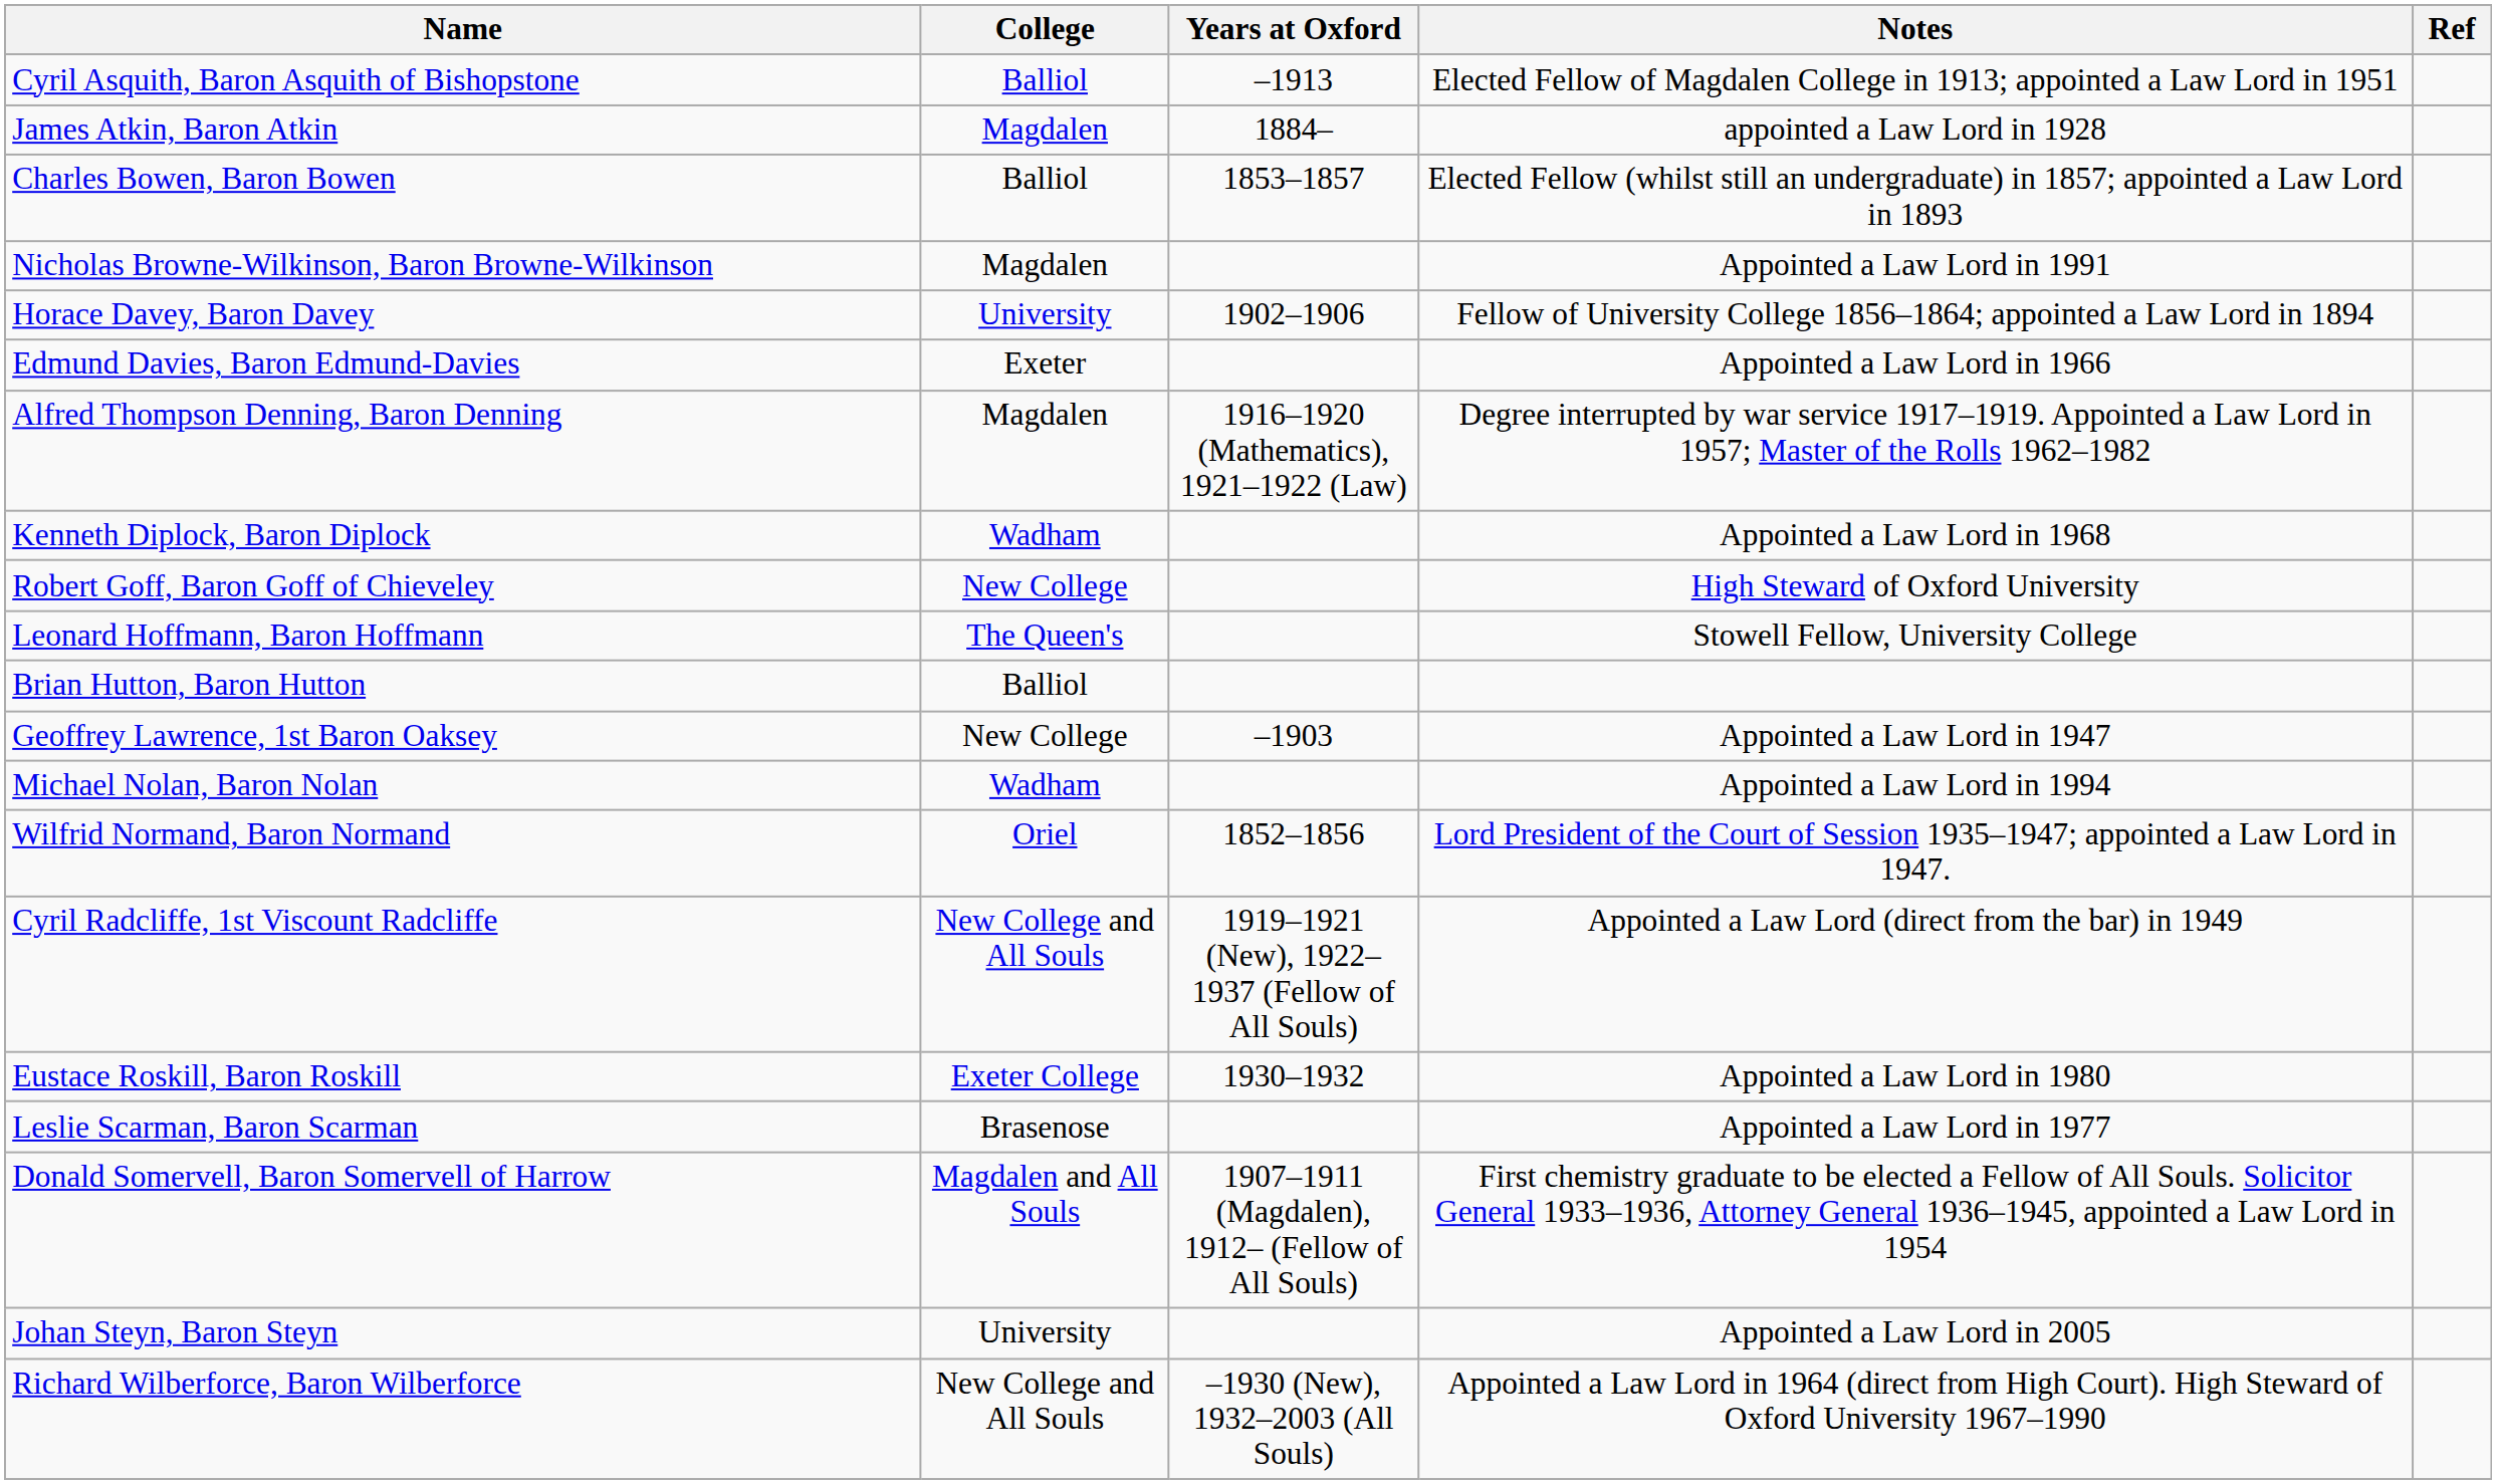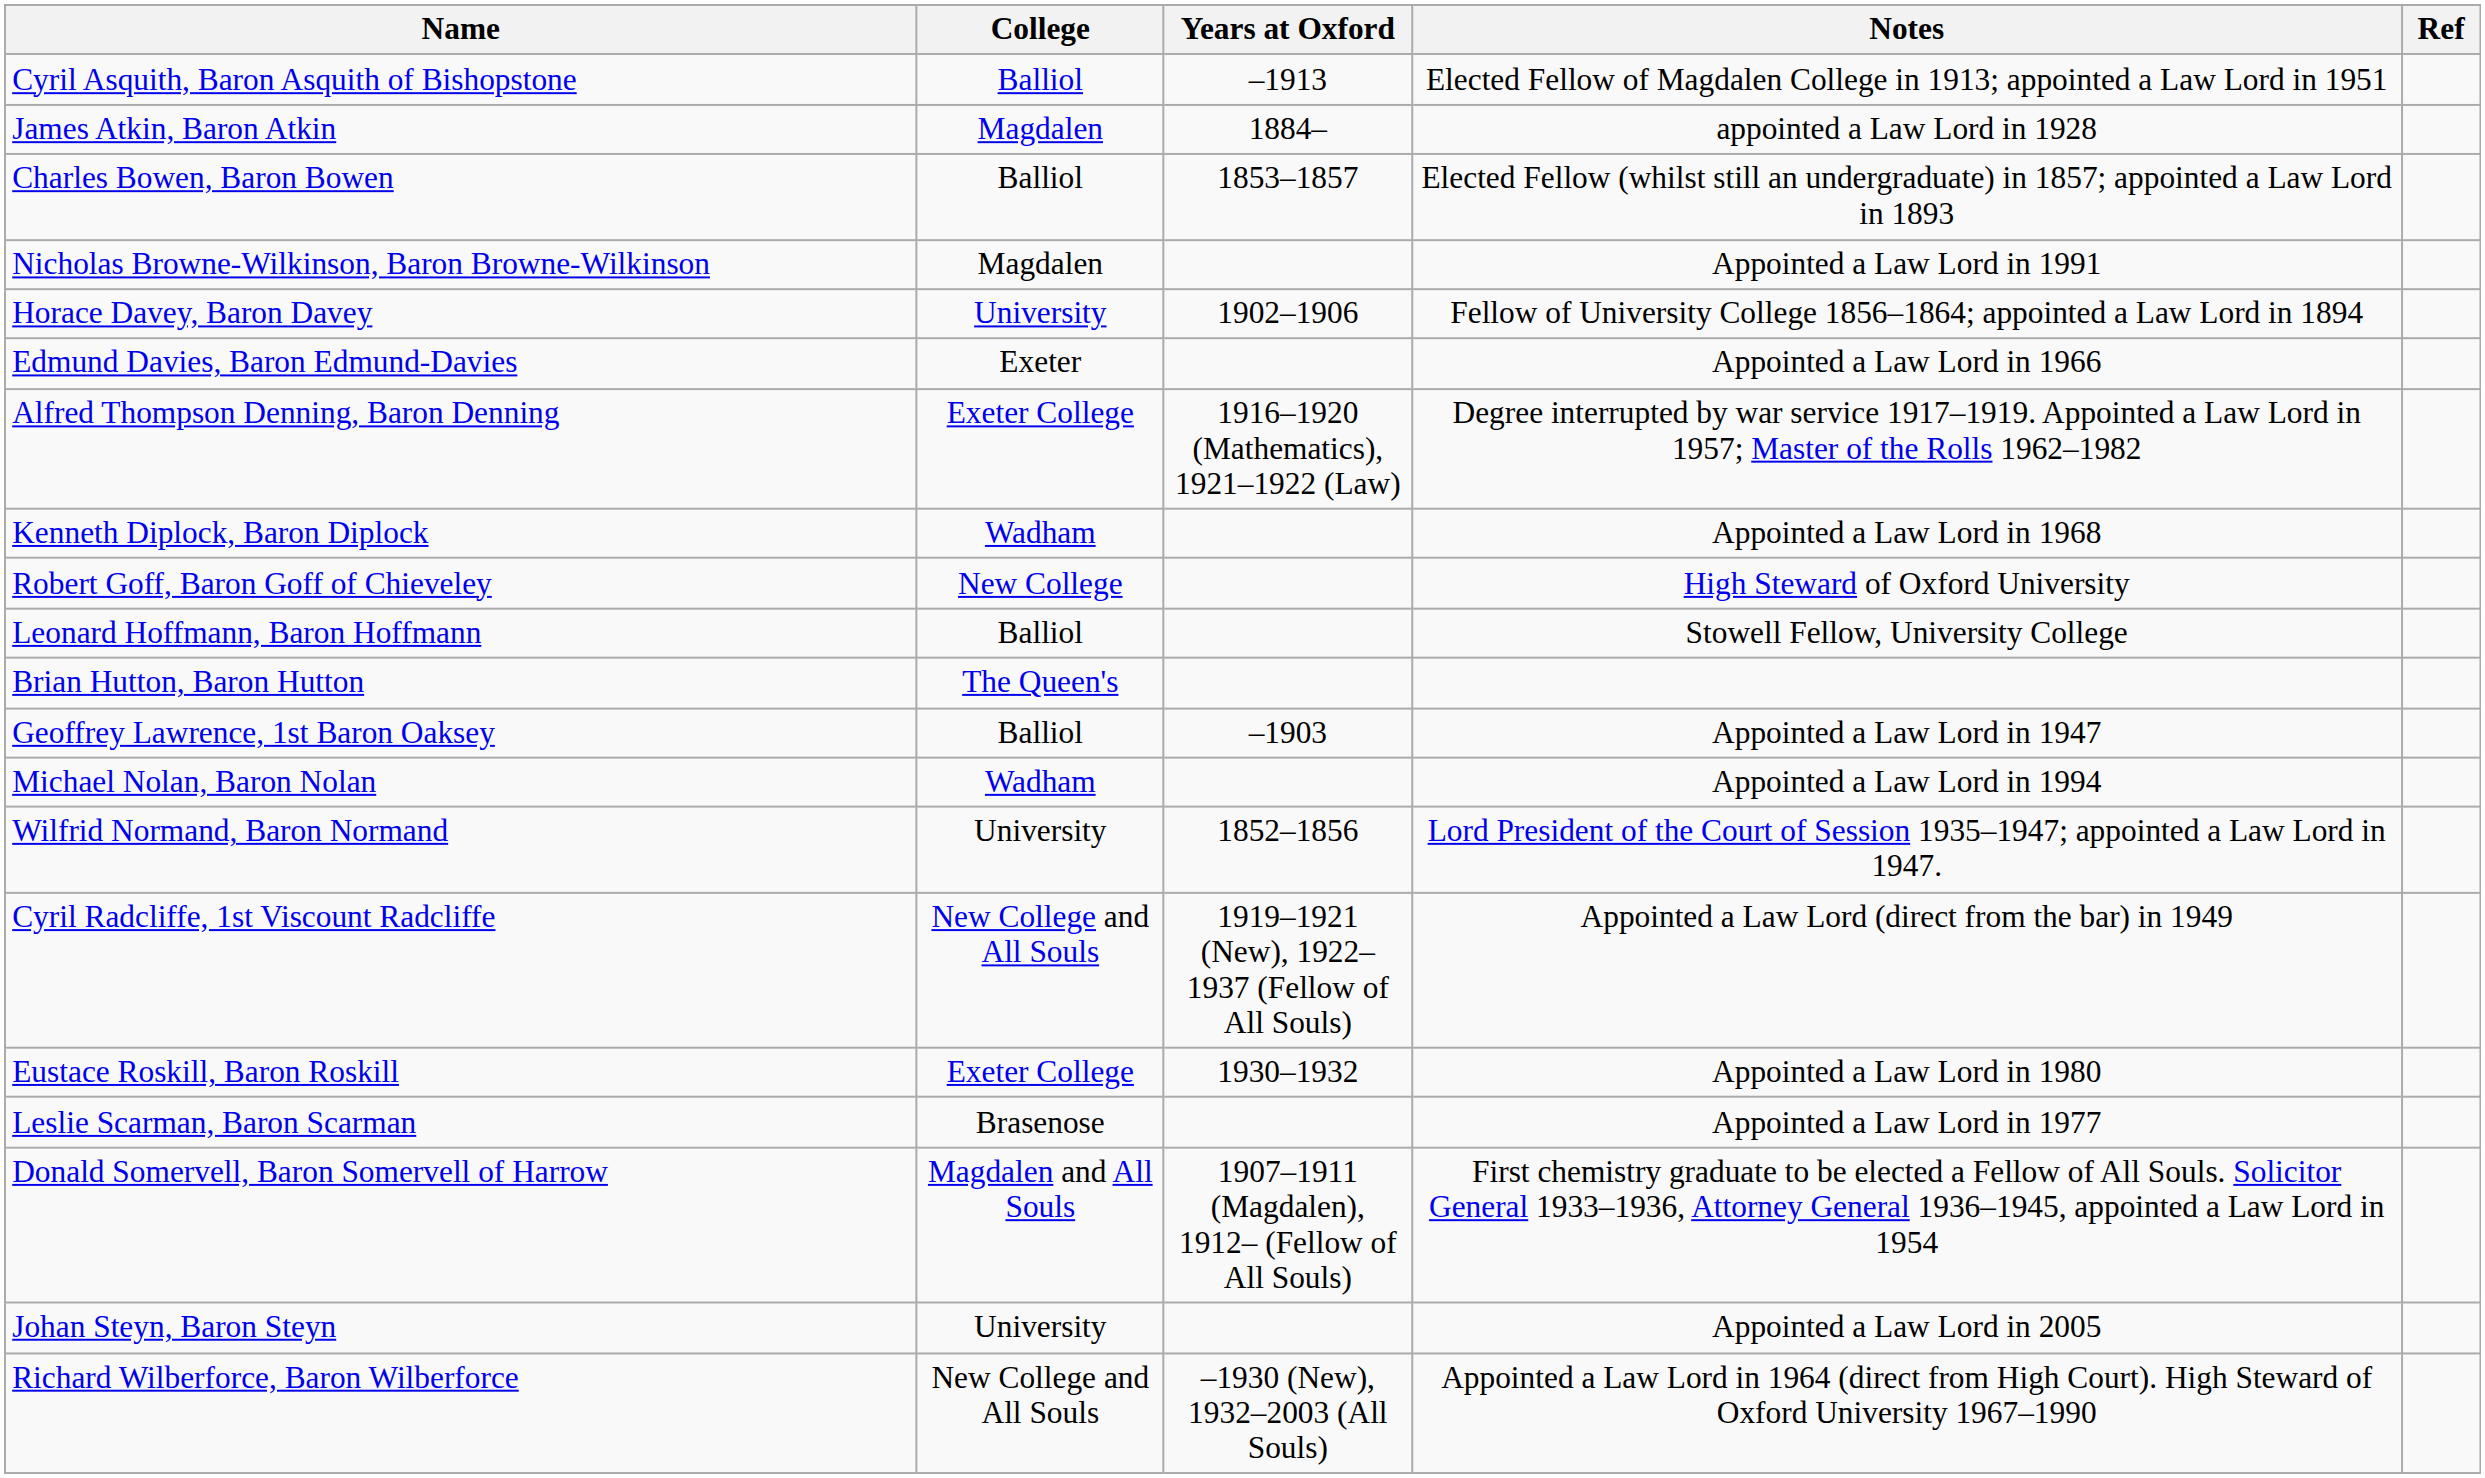 <table class="wikitable sortable" style="width:100%">
 <tr>
 <th width="*">Name</th>
 <th width="10%">College</th>
 <th width="10%">Years at Oxford</th>
 <th width="40%">Notes</th>
 <th width="*">Ref</th>
 </tr>
 <tr valign="top">
 <td><a href='#'>Cyril Asquith, Baron Asquith of Bishopstone</a></td>
 <td align="center"><a href='#'>Balliol</a></td>
 <td align="center">–1913</td>
 <td align="center">Elected Fellow of Magdalen College in 1913; appointed a Law Lord in 1951</td>
 <td align="center"></td>
 </tr>
 <tr valign="top">
 <td><a href='#'>James Atkin, Baron Atkin</a></td>
 <td align="center"><a href='#'>Magdalen</a></td>
 <td align="center">1884–</td>
 <td align="center">appointed a Law Lord in 1928</td>
 <td align="center"></td>
 </tr>
 <tr valign="top">
 <td><a href='#'>Charles Bowen, Baron Bowen</a></td>
 <td align="center">Balliol</td>
 <td align="center">1853–1857</td>
 <td align="center">Elected Fellow (whilst still an undergraduate) in 1857; appointed a Law Lord in 1893</td>
 <td align="center"></td>
 </tr>
 <tr valign="top">
 <td><a href='#'>Nicholas Browne-Wilkinson, Baron Browne-Wilkinson</a></td>
 <td align="center">Magdalen</td>
 <td align="center"></td>
 <td align="center">Appointed a Law Lord in 1991</td>
 <td align="center"></td>
 </tr>
 <tr valign="top">
 <td><a href='#'>Horace Davey, Baron Davey</a></td>
 <td align="center"><a href='#'>University</a></td>
 <td align="center">1902–1906</td>
 <td align="center">Fellow of University College 1856–1864; appointed a Law Lord in 1894</td>
 <td align="center"></td>
 </tr>
 <tr valign="top">
 <td><a href='#'>Edmund Davies, Baron Edmund-Davies</a></td>
 <td align="center">Exeter</td>
 <td align="center"></td>
 <td align="center">Appointed a Law Lord in 1966</td>
 <td align="center"></td>
 </tr>
 <tr valign="top">
 <td><a href='#'>Alfred Thompson Denning, Baron Denning</a></td>
-<td align="center">Magdalen</td>
+<td align="center"><a href='#'>Exeter College</a></td>
 <td align="center">1916–1920 (Mathematics), 1921–1922 (Law)</td>
 <td align="center">Degree interrupted by war service 1917–1919.  Appointed a Law Lord in 1957; <a href='#'>Master of the Rolls</a> 1962–1982</td>
 <td align="center"></td>
 </tr>
 <tr valign="top">
 <td><a href='#'>Kenneth Diplock, Baron Diplock</a></td>
 <td align="center"><a href='#'>Wadham</a></td>
 <td align="center"></td>
 <td align="center">Appointed a Law Lord in 1968</td>
 <td align="center"></td>
 </tr>
 <tr valign="top">
 <td><a href='#'>Robert Goff, Baron Goff of Chieveley</a></td>
 <td align="center"><a href='#'>New College</a></td>
 <td align="center"></td>
 <td align="center"><a href='#'>High Steward</a> of Oxford University</td>
 <td align="center"></td>
 </tr>
 <tr valign="top">
 <td><a href='#'>Leonard Hoffmann, Baron Hoffmann</a></td>
-<td align="center"><a href='#'>The Queen's</a></td>
+<td align="center">Balliol</td>
 <td align="center"></td>
 <td align="center">Stowell Fellow, University College</td>
 <td align="center"></td>
 </tr>
 <tr valign="top">
 <td><a href='#'>Brian Hutton, Baron Hutton</a></td>
-<td align="center">Balliol</td>
+<td align="center"><a href='#'>The Queen's</a></td>
 <td align="center"></td>
 <td align="center"></td>
 <td align="center"></td>
 </tr>
 <tr valign="top">
 <td><a href='#'>Geoffrey Lawrence, 1st Baron Oaksey</a></td>
-<td align="center">New College</td>
+<td align="center">Balliol</td>
 <td align="center">–1903</td>
 <td align="center">Appointed a Law Lord in 1947</td>
 <td align="center"></td>
 </tr>
 <tr valign="top">
 <td><a href='#'>Michael Nolan, Baron Nolan</a></td>
 <td align="center"><a href='#'>Wadham</a></td>
 <td align="center"></td>
 <td align="center">Appointed a Law Lord in 1994</td>
 <td align="center"></td>
 </tr>
 <tr valign="top">
 <td><a href='#'>Wilfrid Normand, Baron Normand</a></td>
-<td align="center"><a href='#'>Oriel</a></td>
+<td align="center">University</td>
 <td align="center">1852–1856</td>
 <td align="center"><a href='#'>Lord President of the Court of Session</a> 1935–1947; appointed a Law Lord in 1947.</td>
 <td align="center"></td>
 </tr>
 <tr valign="top">
 <td><a href='#'>Cyril Radcliffe, 1st Viscount Radcliffe</a></td>
 <td align="center"><a href='#'>New College</a> and <a href='#'>All Souls</a></td>
 <td align="center">1919–1921 (New), 1922–1937 (Fellow of All Souls)</td>
 <td align="center">Appointed a Law Lord (direct from the bar) in 1949</td>
 <td align="center"></td>
 </tr>
 <tr valign="top">
 <td><a href='#'>Eustace Roskill, Baron Roskill</a></td>
 <td align="center"><a href='#'>Exeter College</a></td>
 <td align="center">1930–1932</td>
 <td align="center">Appointed a Law Lord in 1980</td>
 <td align="center"></td>
 </tr>
 <tr valign="top">
 <td><a href='#'>Leslie Scarman, Baron Scarman</a></td>
 <td align="center">Brasenose</td>
 <td align="center"></td>
 <td align="center">Appointed a Law Lord in 1977</td>
 <td align="center"></td>
 </tr>
 <tr valign="top">
 <td><a href='#'>Donald Somervell, Baron Somervell of Harrow</a></td>
 <td align="center"><a href='#'>Magdalen</a> and <a href='#'>All Souls</a></td>
 <td align="center">1907–1911 (Magdalen), 1912– (Fellow of All Souls)</td>
 <td align="center">First chemistry graduate to be elected a Fellow of All Souls.  <a href='#'>Solicitor General</a> 1933–1936, <a href='#'>Attorney General</a> 1936–1945, appointed a Law Lord in 1954</td>
 <td align="center"></td>
 </tr>
 <tr valign="top">
 <td><a href='#'>Johan Steyn, Baron Steyn</a></td>
 <td align="center">University</td>
 <td align="center"></td>
 <td align="center">Appointed a Law Lord in 2005</td>
 <td align="center"></td>
 </tr>
 <tr valign="top">
 <td><a href='#'>Richard Wilberforce, Baron Wilberforce</a></td>
 <td align="center">New College and All Souls</td>
 <td align="center">–1930 (New), 1932–2003 (All Souls)</td>
 <td align="center">Appointed a Law Lord in 1964 (direct from High Court). High Steward of Oxford University 1967–1990</td>
 <td align="center"></td>
 </tr>
 </table>
